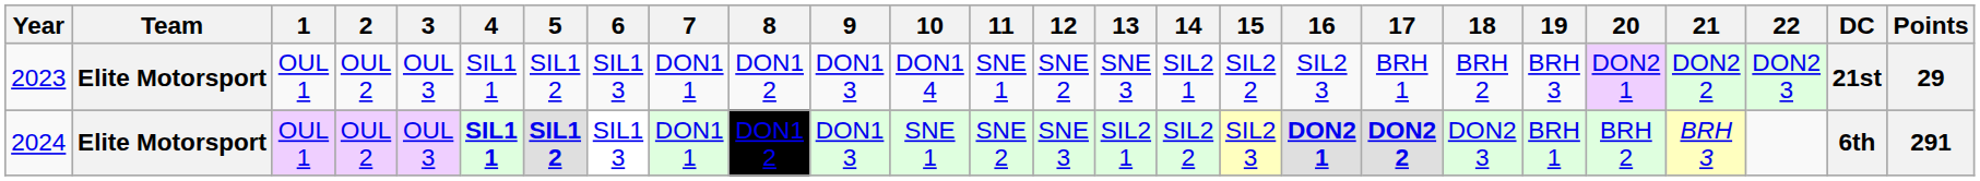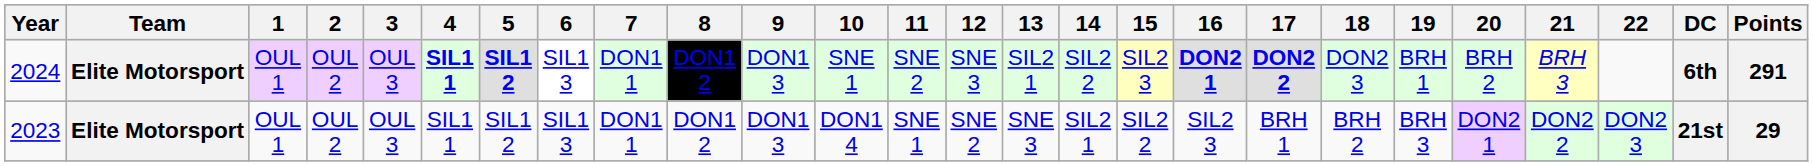 <table class="wikitable" style="text-align:center; font-size:85%">
 <tr>
 <th>Year</th>
 <th>Team</th>
 <th>1</th>
 <th>2</th>
 <th>3</th>
 <th>4</th>
 <th>5</th>
 <th>6</th>
 <th>7</th>
 <th>8</th>
 <th>9</th>
 <th>10</th>
 <th>11</th>
 <th>12</th>
 <th>13</th>
 <th>14</th>
 <th>15</th>
 <th>16</th>
 <th>17</th>
 <th>18</th>
 <th>19</th>
 <th>20</th>
 <th>21</th>
 <th>22</th>
 <th>DC</th>
 <th>Points</th>
 </tr>
 <tr>
+<td><a href='#'>2024</a></td>
+<th>Elite Motorsport</th>
+<td style="background:#efcfff;"><a href='#'>OUL<br>1</a><br></td>
+<td style="background:#efcfff;"><a href='#'>OUL<br>2</a><br></td>
+<td style="background:#efcfff;"><a href='#'>OUL<br>3</a><br></td>
+<td style="background:#dfffdf;"><strong><a href='#'>SIL1<br>1</a></strong><br></td>
+<td style="background:#dfdfdf;"><strong><a href='#'>SIL1<br>2</a></strong><br></td>
+<td style="background:#ffffff;"><a href='#'>SIL1<br>3</a><br></td>
+<td style="background:#dfffdf;"><a href='#'>DON1<br>1</a><br></td>
+<td style="background:#000000;color:white;"><a href='#'><span>DON1<br>2</span></a><br></td>
+<td style="background:#dfffdf;"><a href='#'>DON1<br>3</a><br></td>
+<td style="background:#dfffdf;"><a href='#'>SNE<br>1</a><br></td>
+<td style="background:#dfffdf;"><a href='#'>SNE<br>2</a><br></td>
+<td style="background:#dfffdf;"><a href='#'>SNE<br>3</a><br></td>
+<td style="background:#dfffdf;"><a href='#'>SIL2<br>1</a><br></td>
+<td style="background:#dfffdf;"><a href='#'>SIL2<br>2</a><br></td>
+<td style="background:#ffffbf;"><a href='#'>SIL2<br>3</a><br></td>
+<td style="background:#dfdfdf;"><strong><a href='#'>DON2<br>1</a></strong><br></td>
+<td style="background:#dfdfdf;"><strong><a href='#'>DON2<br>2</a></strong><br></td>
+<td style="background:#dfffdf;"><a href='#'>DON2<br>3</a><br></td>
+<td style="background:#dfffdf;"><a href='#'>BRH<br>1</a><br></td>
+<td style="background:#dfffdf;"><a href='#'>BRH<br>2</a><br></td>
+<td style="background:#ffffbf;"><a href='#'><em>BRH<br>3</em></a><br></td>
+<td></td>
+<th>6th</th>
+<th>291</th>
+</tr>
+<tr>
 <td><a href='#'>2023</a></td>
 <th nowrap>Elite Motorsport</th>
 <td style="background:#;"><a href='#'>OUL<br>1</a></td>
 <td style="background:#;"><a href='#'>OUL<br>2</a></td>
 <td style="background:#;"><a href='#'>OUL<br>3</a></td>
 <td style="background:#;"><a href='#'>SIL1<br>1</a></td>
 <td style="background:#;"><a href='#'>SIL1<br>2</a></td>
 <td style="background:#;"><a href='#'>SIL1<br>3</a></td>
 <td style="background:#;"><a href='#'>DON1<br>1</a></td>
 <td style="background:#;"><a href='#'>DON1<br>2</a></td>
 <td style="background:#;"><a href='#'>DON1<br>3</a></td>
 <td style="background:#;"><a href='#'>DON1<br>4</a></td>
 <td style="background:#;"><a href='#'>SNE<br>1</a></td>
 <td style="background:#;"><a href='#'>SNE<br>2</a></td>
 <td style="background:#;"><a href='#'>SNE<br>3</a></td>
 <td style="background:#;"><a href='#'>SIL2<br>1</a></td>
 <td style="background:#;"><a href='#'>SIL2<br>2</a></td>
 <td style="background:#;"><a href='#'>SIL2<br>3</a></td>
 <td style="background:#;"><a href='#'>BRH<br>1</a></td>
 <td style="background:#;"><a href='#'>BRH<br>2</a></td>
 <td style="background:#;"><a href='#'>BRH<br>3</a></td>
 <td style="background:#efcfff;"><a href='#'>DON2<br>1</a><br></td>
 <td style="background:#dfffdf;"><a href='#'>DON2<br>2</a><br></td>
 <td style="background:#dfffdf;"><a href='#'>DON2<br>3</a><br></td>
 <th>21st</th>
 <th>29</th>
 </tr>
-<tr>
-<td><a href='#'>2024</a></td>
-<th>Elite Motorsport</th>
-<td style="background:#efcfff;"><a href='#'>OUL<br>1</a><br></td>
-<td style="background:#efcfff;"><a href='#'>OUL<br>2</a><br></td>
-<td style="background:#efcfff;"><a href='#'>OUL<br>3</a><br></td>
-<td style="background:#dfffdf;"><strong><a href='#'>SIL1<br>1</a></strong><br></td>
-<td style="background:#dfdfdf;"><strong><a href='#'>SIL1<br>2</a></strong><br></td>
-<td style="background:#ffffff;"><a href='#'>SIL1<br>3</a><br></td>
-<td style="background:#dfffdf;"><a href='#'>DON1<br>1</a><br></td>
-<td style="background:#000000;color:white;"><a href='#'><span>DON1<br>2</span></a><br></td>
-<td style="background:#dfffdf;"><a href='#'>DON1<br>3</a><br></td>
-<td style="background:#dfffdf;"><a href='#'>SNE<br>1</a><br></td>
-<td style="background:#dfffdf;"><a href='#'>SNE<br>2</a><br></td>
-<td style="background:#dfffdf;"><a href='#'>SNE<br>3</a><br></td>
-<td style="background:#dfffdf;"><a href='#'>SIL2<br>1</a><br></td>
-<td style="background:#dfffdf;"><a href='#'>SIL2<br>2</a><br></td>
-<td style="background:#ffffbf;"><a href='#'>SIL2<br>3</a><br></td>
-<td style="background:#dfdfdf;"><strong><a href='#'>DON2<br>1</a></strong><br></td>
-<td style="background:#dfdfdf;"><strong><a href='#'>DON2<br>2</a></strong><br></td>
-<td style="background:#dfffdf;"><a href='#'>DON2<br>3</a><br></td>
-<td style="background:#dfffdf;"><a href='#'>BRH<br>1</a><br></td>
-<td style="background:#dfffdf;"><a href='#'>BRH<br>2</a><br></td>
-<td style="background:#ffffbf;"><a href='#'><em>BRH<br>3</em></a><br></td>
-<td></td>
-<th>6th</th>
-<th>291</th>
-</tr>
 </table>
